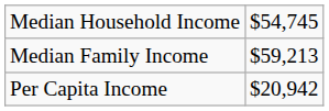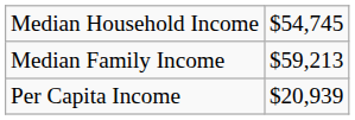 <table class="wikitable" style="float:left; margin-right:1em">
 <tr>
 <td>Median Household Income</td>
 <td align=right>$54,745</td>
 </tr>
 <tr>
 <td>Median Family Income</td>
 <td align=right>$59,213</td>
 </tr>
 <tr>
 <td>Per Capita Income</td>
-<td align=right>$20,942</td>
+<td align=right>$20,939</td>
 </tr>
 </table>
